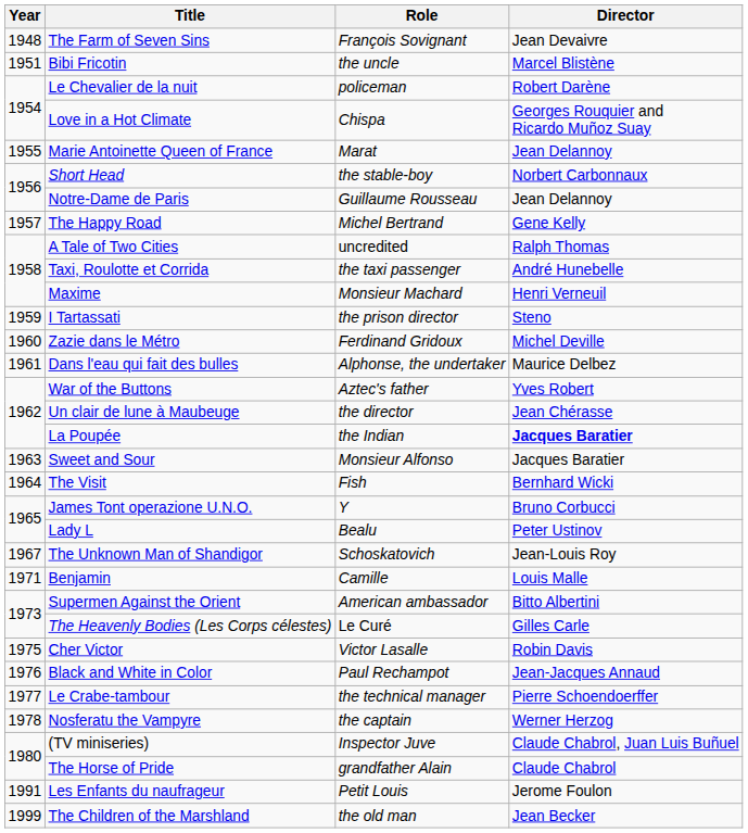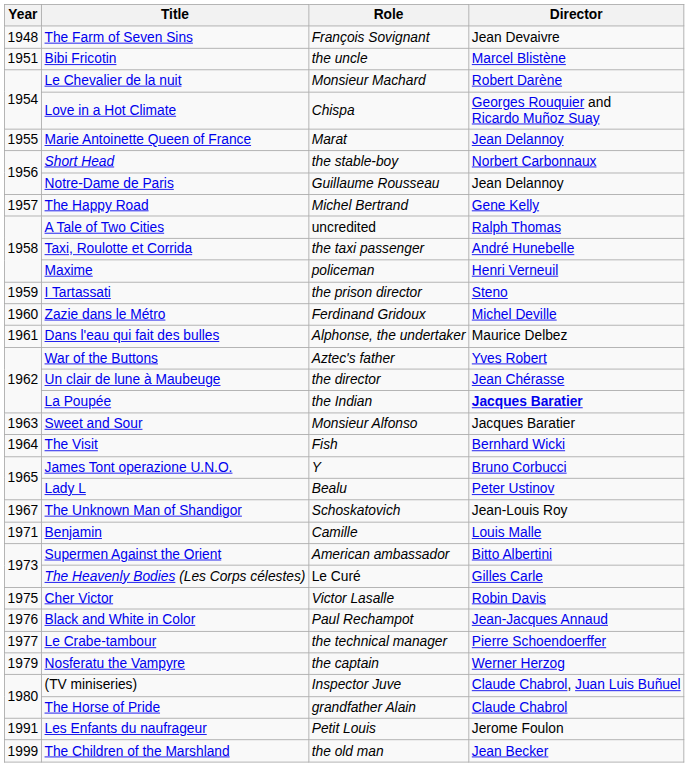 <table class="wikitable sortable">
 <tr>
 <th>Year</th>
 <th>Title</th>
 <th>Role</th>
 <th>Director</th>
 </tr>
 <tr>
 <td>1948</td>
 <td><a href='#'>The Farm of Seven Sins</a></td>
 <td><em>François Sovignant</em></td>
 <td>Jean Devaivre</td>
 </tr>
 <tr>
 <td>1951</td>
 <td><a href='#'>Bibi Fricotin</a></td>
 <td><em>the uncle</em></td>
 <td><a href='#'>Marcel Blistène</a></td>
 </tr>
 <tr>
 <td rowspan=2>1954</td>
 <td><a href='#'>Le Chevalier de la nuit</a></td>
-<td><em>policeman</em></td>
+<td><em>Monsieur Machard</em></td>
 <td><a href='#'>Robert Darène</a></td>
 </tr>
 <tr>
 <td><a href='#'>Love in a Hot Climate</a></td>
 <td><em>Chispa</em></td>
 <td><a href='#'>Georges Rouquier</a> and<br><a href='#'>Ricardo Muñoz Suay</a></td>
 </tr>
 <tr>
 <td>1955</td>
 <td><a href='#'>Marie Antoinette Queen of France</a></td>
 <td><em>Marat</em></td>
 <td><a href='#'>Jean Delannoy</a></td>
 </tr>
 <tr>
 <td rowspan=2>1956</td>
 <td><em><a href='#'>Short Head</a></em></td>
 <td><em>the stable-boy</em></td>
 <td><a href='#'>Norbert Carbonnaux</a></td>
 </tr>
 <tr>
 <td><a href='#'>Notre-Dame de Paris</a></td>
 <td><em>Guillaume Rousseau</em></td>
 <td>Jean Delannoy</td>
 </tr>
 <tr>
 <td>1957</td>
 <td><a href='#'>The Happy Road</a></td>
 <td><em>Michel Bertrand</em></td>
 <td><a href='#'>Gene Kelly</a></td>
 </tr>
 <tr>
 <td rowspan=3>1958</td>
 <td><a href='#'>A Tale of Two Cities</a></td>
 <td>uncredited</td>
 <td><a href='#'>Ralph Thomas</a></td>
 </tr>
 <tr>
 <td><a href='#'>Taxi, Roulotte et Corrida</a></td>
 <td><em>the taxi passenger</em></td>
 <td><a href='#'>André Hunebelle</a></td>
 </tr>
 <tr>
 <td><a href='#'>Maxime</a></td>
-<td><em>Monsieur Machard</em></td>
+<td><em>policeman</em></td>
 <td><a href='#'>Henri Verneuil</a></td>
 </tr>
 <tr>
 <td>1959</td>
 <td><a href='#'>I Tartassati</a></td>
 <td><em>the prison director</em></td>
 <td><a href='#'>Steno</a></td>
 </tr>
 <tr>
 <td>1960</td>
 <td><a href='#'>Zazie dans le Métro</a></td>
 <td><em>Ferdinand Gridoux</em></td>
 <td><a href='#'>Michel Deville</a></td>
 </tr>
 <tr>
 <td>1961</td>
 <td><a href='#'>Dans l'eau qui fait des bulles</a></td>
 <td><em>Alphonse, the undertaker</em></td>
 <td>Maurice Delbez</td>
 </tr>
 <tr>
 <td rowspan=3>1962</td>
 <td><a href='#'>War of the Buttons</a></td>
 <td><em>Aztec's father</em></td>
 <td><a href='#'>Yves Robert</a></td>
 </tr>
 <tr>
 <td><a href='#'>Un clair de lune à Maubeuge</a></td>
 <td><em>the director</em></td>
 <td><a href='#'>Jean Chérasse</a></td>
 </tr>
 <tr>
 <td><a href='#'>La Poupée</a></td>
 <td><em>the Indian</em></td>
 <td><strong><a href='#'>Jacques Baratier</a></strong></td>
 </tr>
 <tr>
 <td>1963</td>
 <td><a href='#'>Sweet and Sour</a></td>
 <td><em>Monsieur Alfonso</em></td>
 <td>Jacques Baratier</td>
 </tr>
 <tr>
 <td>1964</td>
 <td><a href='#'>The Visit</a></td>
 <td><em>Fish</em></td>
 <td><a href='#'>Bernhard Wicki</a></td>
 </tr>
 <tr>
 <td rowspan=2>1965</td>
 <td><a href='#'>James Tont operazione U.N.O.</a></td>
 <td><em>Y</em></td>
 <td><a href='#'>Bruno Corbucci</a></td>
 </tr>
 <tr>
 <td><a href='#'>Lady L</a></td>
 <td><em>Bealu</em></td>
 <td><a href='#'>Peter Ustinov</a></td>
 </tr>
 <tr>
 <td>1967</td>
 <td><a href='#'>The Unknown Man of Shandigor</a></td>
 <td><em>Schoskatovich</em></td>
 <td>Jean-Louis Roy</td>
 </tr>
 <tr>
 <td>1971</td>
 <td><a href='#'>Benjamin</a></td>
 <td><em>Camille</em></td>
 <td><a href='#'>Louis Malle</a></td>
 </tr>
 <tr>
 <td rowspan="2">1973</td>
 <td><a href='#'>Supermen Against the Orient</a></td>
 <td><em>American ambassador</em></td>
 <td><a href='#'>Bitto Albertini</a></td>
 </tr>
 <tr>
 <td><em><a href='#'>The Heavenly Bodies</a> (Les Corps célestes)</em></td>
 <td>Le Curé</td>
 <td><a href='#'>Gilles Carle</a></td>
 </tr>
 <tr>
 <td>1975</td>
 <td><a href='#'>Cher Victor</a></td>
 <td><em>Victor Lasalle</em></td>
 <td><a href='#'>Robin Davis</a></td>
 </tr>
 <tr>
 <td>1976</td>
 <td><a href='#'>Black and White in Color</a></td>
 <td><em>Paul Rechampot</em></td>
 <td><a href='#'>Jean-Jacques Annaud</a></td>
 </tr>
 <tr>
 <td>1977</td>
 <td><a href='#'>Le Crabe-tambour</a></td>
 <td><em>the technical manager</em></td>
 <td><a href='#'>Pierre Schoendoerffer</a></td>
 </tr>
 <tr>
-<td>1978</td>
+<td>1979</td>
 <td><a href='#'>Nosferatu the Vampyre</a></td>
 <td><em>the captain</em></td>
 <td><a href='#'>Werner Herzog</a></td>
 </tr>
 <tr>
 <td rowspan="2">1980</td>
 <td> (TV miniseries)</td>
 <td><em>Inspector Juve</em></td>
 <td><a href='#'>Claude Chabrol</a>, <a href='#'>Juan Luis Buñuel</a></td>
 </tr>
 <tr>
 <td><a href='#'>The Horse of Pride</a></td>
 <td><em>grandfather Alain</em></td>
 <td><a href='#'>Claude Chabrol</a></td>
 </tr>
 <tr>
 <td>1991</td>
 <td><a href='#'>Les Enfants du naufrageur</a></td>
 <td><em>Petit Louis</em></td>
 <td>Jerome Foulon</td>
 </tr>
 <tr>
 <td>1999</td>
 <td><a href='#'>The Children of the Marshland</a></td>
 <td><em>the old man</em></td>
 <td><a href='#'>Jean Becker</a></td>
 </tr>
 </table>
